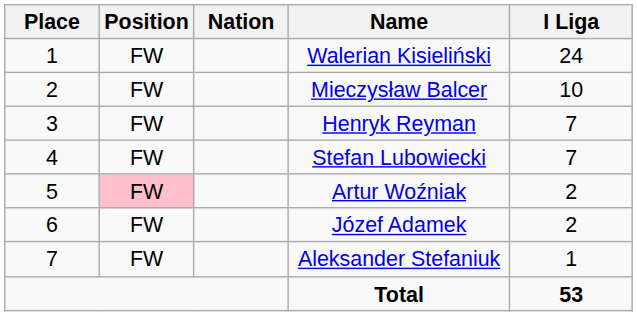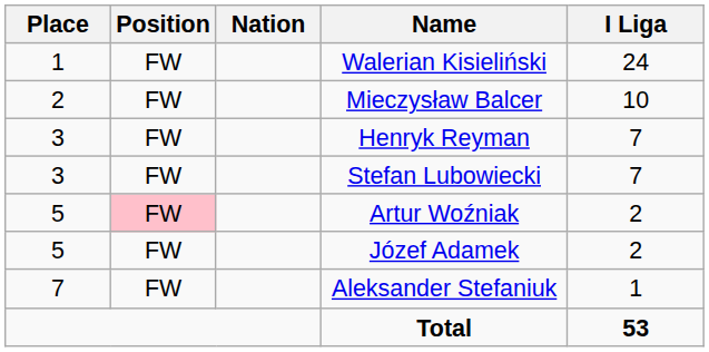 <table class="wikitable" style="font-size: 95%; text-align: center;">
 <tr>
 <th width=60>Place</th>
 <th width=60>Position</th>
 <th width=60>Nation</th>
 <th width=150>Name</th>
 <th width=80>I Liga</th>
 </tr>
 <tr>
 <td>1</td>
 <td>FW</td>
 <td></td>
 <td><a href='#'>Walerian Kisieliński</a></td>
 <td>24</td>
 </tr>
 <tr>
 <td>2</td>
 <td>FW</td>
 <td></td>
 <td><a href='#'>Mieczysław Balcer</a></td>
 <td>10</td>
 </tr>
 <tr>
 <td>3</td>
 <td>FW</td>
 <td></td>
 <td><a href='#'>Henryk Reyman</a></td>
 <td>7</td>
 </tr>
 <tr>
-<td>4</td>
+<td>3</td>
 <td>FW</td>
 <td></td>
 <td><a href='#'>Stefan Lubowiecki</a></td>
 <td>7</td>
 </tr>
 <tr>
 <td>5</td>
 <td style="background: pink;">FW</td>
 <td></td>
 <td><a href='#'>Artur Woźniak</a></td>
 <td>2</td>
 </tr>
 <tr>
-<td>6</td>
+<td>5</td>
 <td>FW</td>
 <td></td>
 <td><a href='#'>Józef Adamek</a></td>
 <td>2</td>
 </tr>
 <tr>
 <td>7</td>
 <td>FW</td>
 <td></td>
 <td><a href='#'>Aleksander Stefaniuk</a></td>
 <td>1</td>
 </tr>
 <tr>
 <td colspan="3"></td>
 <td><strong>Total</strong></td>
 <td><strong>53</strong></td>
 </tr>
 </table>
